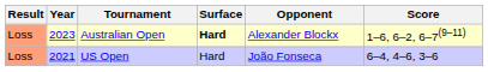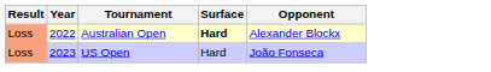 <table class="sortable wikitable" style=font-size:97%>
 <tr>
 <th>Result</th>
 <th>Year</th>
 <th width=150>Tournament</th>
 <th>Surface</th>
 <th width=150>Opponent</th>
-<th width=150>Score</th>
 </tr>
 <tr style="background:#ffc;">
 <td bgcolor=ffa07a>Loss</td>
-<td><a href='#'>2023</a></td>
+<td><a href='#'>2022</a></td>
 <td><a href='#'>Australian Open</a></td>
 <td><strong>Hard</strong></td>
 <td> <a href='#'>Alexander Blockx</a></td>
-<td>1–6, 6–2, 6–7<sup>(9–11)</sup></td>
 </tr>
 <tr style="background:#ccf;">
 <td bgcolor=ffa07a>Loss</td>
-<td><a href='#'>2021</a></td>
+<td><a href='#'>2023</a></td>
 <td><a href='#'>US Open</a></td>
 <td>Hard</td>
 <td> <a href='#'>João Fonseca</a></td>
-<td>6–4, 4–6, 3–6</td>
 </tr>
 </table>
